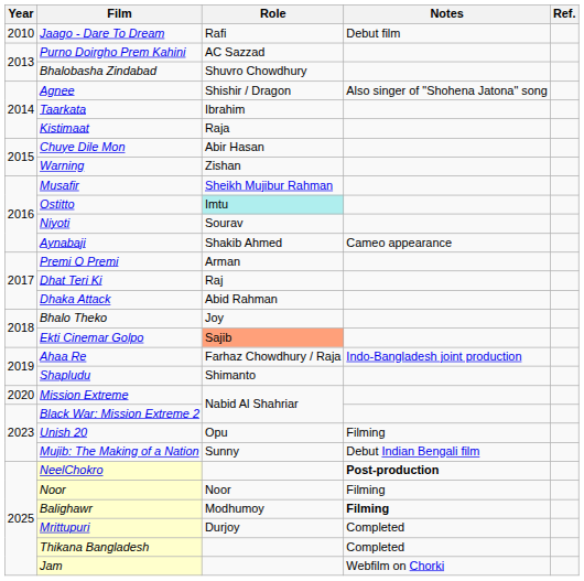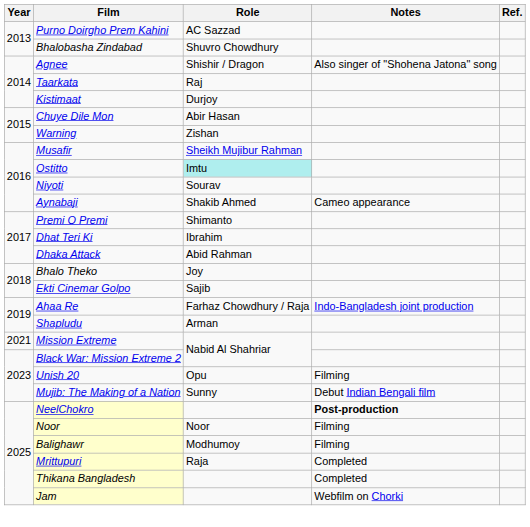 <table class="wikitable sortable">
 <tr>
 <th>Year</th>
 <th>Film</th>
 <th>Role</th>
 <th>Notes</th>
 <th>Ref.</th>
-</tr>
-<tr>
-<td rowspan="1">2010</td>
-<td><em><a href='#'>Jaago - Dare To Dream</a></em></td>
-<td>Rafi</td>
-<td>Debut film</td>
-<td></td>
 </tr>
 <tr>
 <td rowspan="2">2013</td>
 <td><em><a href='#'>Purno Doirgho Prem Kahini</a></em></td>
 <td>AC Sazzad</td>
 <td></td>
 <td></td>
 </tr>
 <tr>
 <td><em>Bhalobasha Zindabad</em></td>
 <td>Shuvro Chowdhury</td>
 <td></td>
 <td></td>
 </tr>
 <tr>
 <td rowspan="3">2014</td>
 <td><em><a href='#'>Agnee</a></em></td>
 <td>Shishir / Dragon</td>
 <td>Also singer of "Shohena Jatona" song</td>
 <td></td>
 </tr>
 <tr>
 <td><em><a href='#'>Taarkata</a></em></td>
-<td>Ibrahim</td>
+<td>Raj</td>
 <td></td>
 <td></td>
 </tr>
 <tr>
 <td><em><a href='#'>Kistimaat</a></em></td>
-<td>Raja</td>
+<td>Durjoy</td>
 <td></td>
 <td></td>
 </tr>
 <tr>
 <td rowspan="2">2015</td>
 <td><em><a href='#'>Chuye Dile Mon</a></em></td>
 <td>Abir Hasan</td>
 <td></td>
 <td></td>
 </tr>
 <tr>
 <td><em><a href='#'>Warning</a></em></td>
 <td>Zishan</td>
 <td></td>
 <td></td>
 </tr>
 <tr>
 <td rowspan="4">2016</td>
 <td><em><a href='#'>Musafir</a></em></td>
 <td><a href='#'>Sheikh Mujibur Rahman</a></td>
 <td></td>
 <td></td>
 </tr>
 <tr>
 <td><em><a href='#'>Ostitto</a></em></td>
 <td style="background: paleturquoise;">Imtu</td>
 <td></td>
 <td></td>
 </tr>
 <tr>
 <td><em><a href='#'>Niyoti</a></em></td>
 <td>Sourav</td>
 <td></td>
 <td></td>
 </tr>
 <tr>
 <td><em><a href='#'>Aynabaji</a></em></td>
 <td>Shakib Ahmed</td>
 <td>Cameo appearance</td>
 <td></td>
 </tr>
 <tr>
 <td rowspan="3">2017</td>
 <td><em><a href='#'>Premi O Premi</a></em></td>
-<td>Arman</td>
+<td>Shimanto</td>
 <td></td>
 <td></td>
 </tr>
 <tr>
 <td><em><a href='#'>Dhat Teri Ki</a></em></td>
-<td>Raj</td>
+<td>Ibrahim</td>
 <td></td>
 <td></td>
 </tr>
 <tr>
 <td><em><a href='#'>Dhaka Attack</a></em></td>
 <td>Abid Rahman</td>
 <td></td>
 <td></td>
 </tr>
 <tr>
 <td rowspan="2">2018</td>
 <td><em>Bhalo Theko</em></td>
 <td>Joy</td>
 <td></td>
 <td></td>
 </tr>
 <tr>
 <td><em><a href='#'>Ekti Cinemar Golpo</a></em></td>
-<td style="background: lightsalmon;">Sajib</td>
+<td>Sajib</td>
 <td></td>
 <td></td>
 </tr>
 <tr>
 <td rowspan="2">2019</td>
 <td><em><a href='#'>Ahaa Re</a></em></td>
 <td>Farhaz Chowdhury / Raja</td>
 <td><a href='#'>Indo-Bangladesh joint production</a></td>
 <td></td>
 </tr>
 <tr>
 <td><em><a href='#'>Shapludu</a></em></td>
-<td>Shimanto</td>
+<td>Arman</td>
 <td></td>
 <td></td>
 </tr>
 <tr>
-<td>2020</td>
+<td>2021</td>
 <td><em><a href='#'>Mission Extreme</a></em></td>
 <td rowspan="2">Nabid Al Shahriar</td>
 <td></td>
 <td></td>
 </tr>
 <tr>
 <td rowspan="3">2023</td>
 <td><em><a href='#'>Black War: Mission Extreme 2</a></em></td>
 <td></td>
 <td></td>
 </tr>
 <tr>
 <td><em><a href='#'>Unish 20</a></em></td>
 <td>Opu</td>
 <td>Filming</td>
 <td></td>
 </tr>
 <tr>
 <td><em><a href='#'>Mujib: The Making of a Nation</a></em></td>
 <td>Sunny</td>
 <td>Debut <a href='#'>Indian Bengali film</a></td>
 <td></td>
 </tr>
 <tr>
 <td rowspan="6">2025</td>
 <td style="background:#FFFFCC;"><em><a href='#'>NeelChokro</a></em></td>
 <td></td>
 <td><strong>Post-production</strong></td>
 <td></td>
 </tr>
 <tr>
 <td style="background:#FFFFCC;"><em>Noor</em> </td>
 <td>Noor</td>
 <td>Filming</td>
 <td></td>
 </tr>
 <tr>
 <td style="background:#FFFFCC;"><em>Balighawr</em> </td>
 <td>Modhumoy</td>
-<td><strong>Filming</strong></td>
+<td>Filming</td>
 <td></td>
 </tr>
 <tr>
 <td style="background:#FFFFCC;"><em><a href='#'>Mrittupuri</a></em></td>
-<td>Durjoy</td>
+<td>Raja</td>
 <td>Completed</td>
 <td></td>
 </tr>
 <tr>
 <td style="background:#FFFFCC;"><em>Thikana Bangladesh</em></td>
 <td></td>
 <td>Completed</td>
 <td></td>
 </tr>
 <tr>
 <td style="background:#FFFFCC;"><em>Jam</em> </td>
 <td></td>
 <td>Webfilm on <a href='#'>Chorki</a></td>
 <td></td>
 </tr>
 </table>
